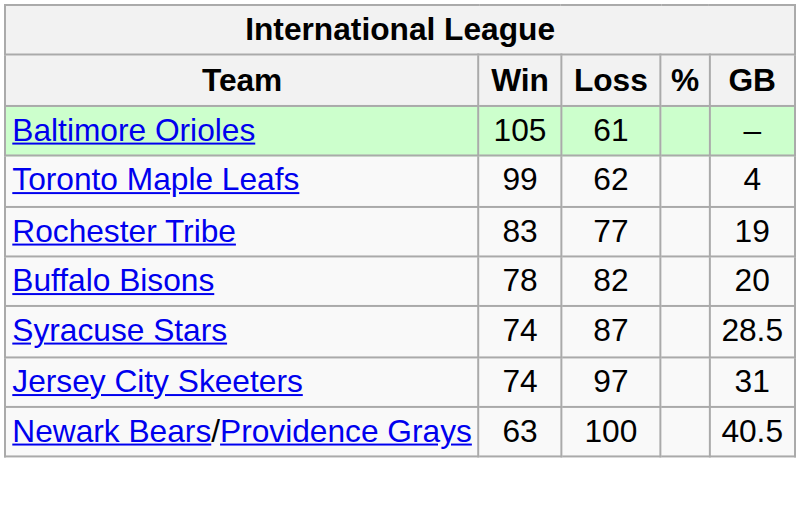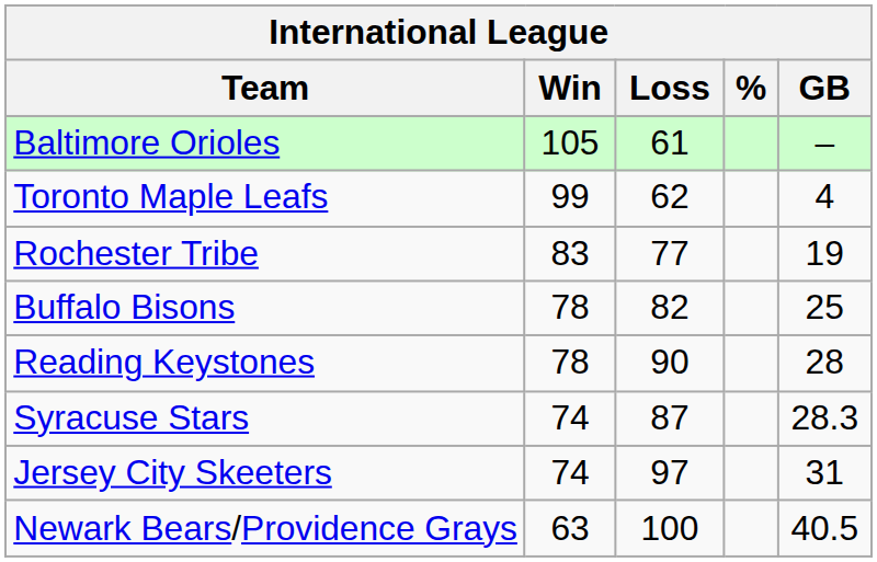 <table class="wikitable">
 <tr>
 <th colspan="5">International League</th>
 </tr>
 <tr>
 <th width="60%">Team</th>
 <th>Win</th>
 <th>Loss</th>
 <th>%</th>
 <th>GB</th>
 </tr>
 <tr align=center bgcolor=ccffcc>
 <td align=left><a href='#'>Baltimore Orioles</a></td>
 <td>105</td>
 <td>61</td>
 <td></td>
 <td>–</td>
 </tr>
 <tr align=center>
 <td align=left><a href='#'>Toronto Maple Leafs</a></td>
 <td>99</td>
 <td>62</td>
 <td></td>
 <td>4</td>
 </tr>
 <tr align=center>
 <td align=left><a href='#'>Rochester Tribe</a></td>
 <td>83</td>
 <td>77</td>
 <td></td>
 <td>19</td>
 </tr>
 <tr align=center>
 <td align=left><a href='#'>Buffalo Bisons</a></td>
 <td>78</td>
 <td>82</td>
 <td></td>
-<td>20</td>
+<td>25</td>
+</tr>
+<tr align=center>
+<td align=left><a href='#'>Reading Keystones</a></td>
+<td>78</td>
+<td>90</td>
+<td></td>
+<td>28</td>
 </tr>
 <tr align=center>
 <td align=left><a href='#'>Syracuse Stars</a></td>
 <td>74</td>
 <td>87</td>
 <td></td>
-<td>28.5</td>
+<td>28.3</td>
 </tr>
 <tr align=center>
 <td align=left><a href='#'>Jersey City Skeeters</a></td>
 <td>74</td>
 <td>97</td>
 <td></td>
 <td>31</td>
 </tr>
 <tr align=center>
 <td align=left><a href='#'>Newark Bears</a>/<a href='#'>Providence Grays</a></td>
 <td>63</td>
 <td>100</td>
 <td></td>
 <td>40.5</td>
 </tr>
 </table>
